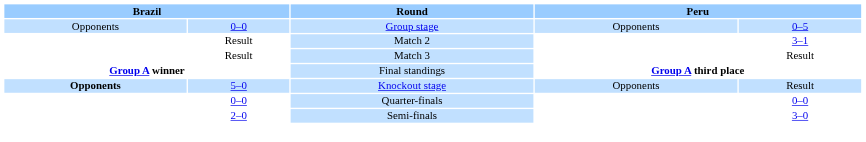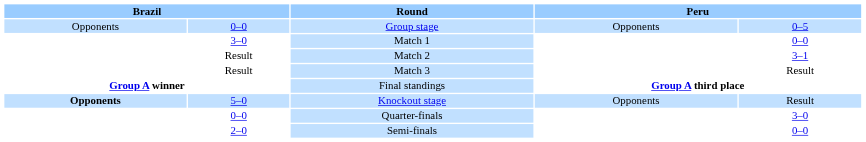 <table style="width:100%; text-align:center;">
 <tr style="vertical-align:top; background:#99CCFF;">
 <th colspan="2">Brazil</th>
 <th>Round</th>
 <th colspan="2">Peru</th>
 </tr>
 <tr style="vertical-align:top; background:#C1E0FF;">
 <td>Opponents</td>
 <td><a href='#'>0–0</a></td>
 <td><a href='#'>Group stage</a></td>
 <td>Opponents</td>
 <td><a href='#'>0–5</a></td>
+</tr>
+<tr>
+<td style="text-align:left;"></td>
+<td><a href='#'>3–0</a></td>
+<td style="background:#C1E0FF;">Match 1</td>
+<td style="text-align:left;"></td>
+<td><a href='#'>0–0</a></td>
 </tr>
 <tr>
 <td style="text-align:left;"></td>
 <td>Result</td>
 <td style="background:#C1E0FF;">Match 2</td>
 <td style="text-align:left;"></td>
 <td><a href='#'>3–1</a></td>
 </tr>
 <tr>
 <td style="text-align:left;"></td>
 <td>Result</td>
 <td style="background:#C1E0FF;">Match 3</td>
 <td style="text-align:left;"></td>
 <td>Result</td>
 </tr>
 <tr>
 <td colspan="2" style="text-align:center;"><strong><a href='#'>Group A</a> winner</strong><br></td>
 <td style="background:#C1E0FF;">Final standings</td>
 <td colspan="2" style="text-align:center;"><strong><a href='#'>Group A</a> third place</strong><br></td>
 </tr>
 <tr style="vertical-align:top; background:#C1E0FF;">
 <td><strong>Opponents</strong></td>
 <td><a href='#'>5–0</a></td>
 <td><a href='#'>Knockout stage</a></td>
 <td>Opponents</td>
 <td>Result</td>
 </tr>
 <tr>
 <td style="text-align:left;"></td>
 <td><a href='#'>0–0</a> </td>
 <td style="background:#C1E0FF;">Quarter-finals</td>
 <td style="text-align:left;"></td>
-<td><a href='#'>0–0</a> </td>
+<td><a href='#'>3–0</a></td>
 </tr>
 <tr>
 <td style="text-align:left;"></td>
 <td><a href='#'>2–0</a></td>
 <td style="background:#C1E0FF;">Semi-finals</td>
 <td style="text-align:left;"></td>
-<td><a href='#'>3–0</a></td>
+<td><a href='#'>0–0</a> </td>
 </tr>
 </table>
